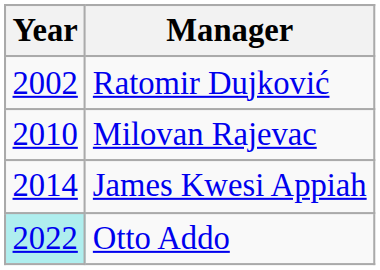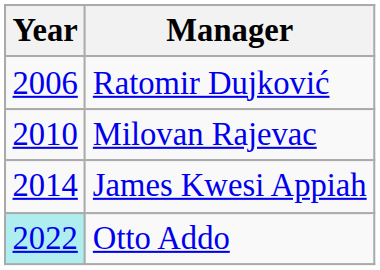 <table class="wikitable">
 <tr>
 <th>Year</th>
 <th>Manager</th>
 </tr>
 <tr>
-<td align=center><a href='#'>2002</a></td>
+<td align=center><a href='#'>2006</a></td>
 <td> <a href='#'>Ratomir Dujković</a></td>
 </tr>
 <tr>
 <td align=center><a href='#'>2010</a></td>
 <td> <a href='#'>Milovan Rajevac</a></td>
 </tr>
 <tr>
 <td align=center><a href='#'>2014</a></td>
 <td> <a href='#'>James Kwesi Appiah</a></td>
 </tr>
 <tr>
 <td align=center style="background: paleturquoise;"><a href='#'>2022</a></td>
 <td>  <a href='#'>Otto Addo</a></td>
 </tr>
 </table>
